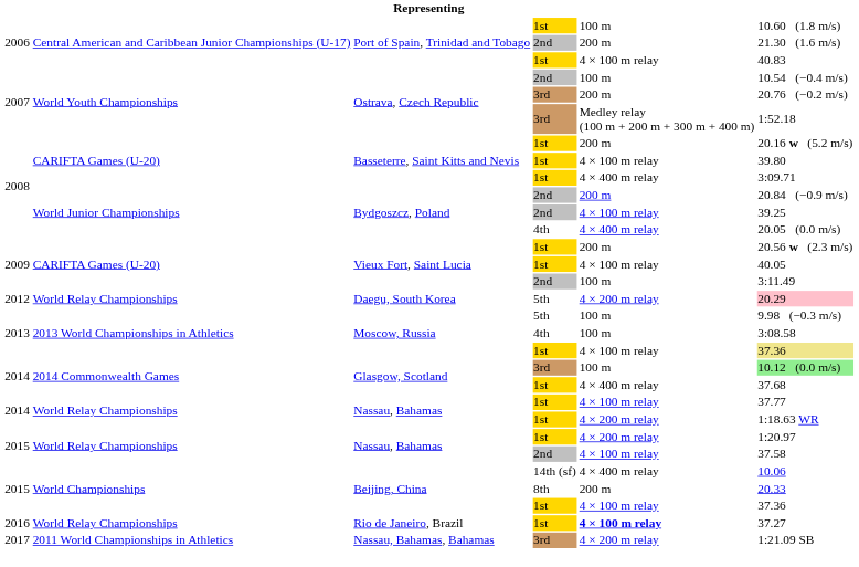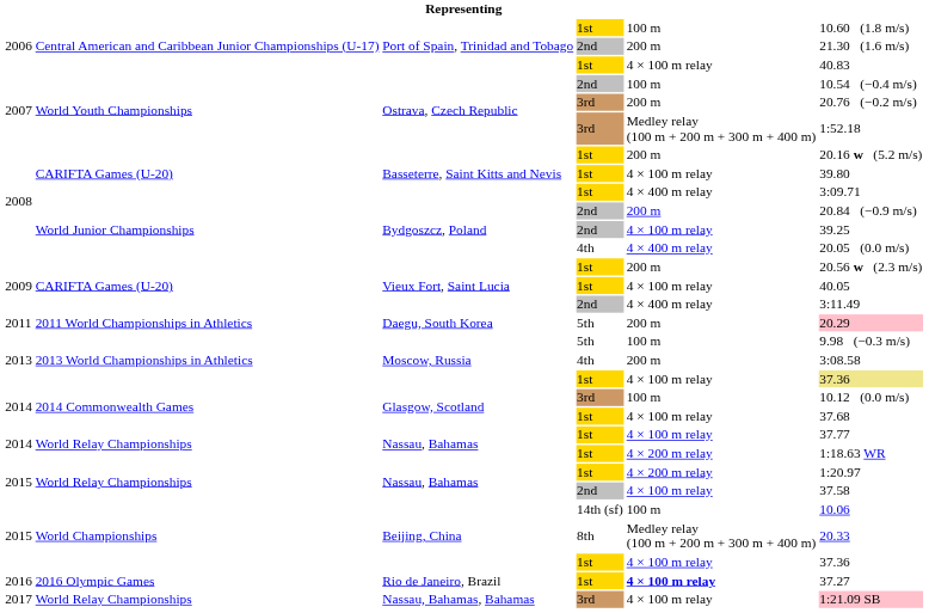 <table>
 <tr>
 <th colspan="6">Representing </th>
 </tr>
 <tr>
 <td rowspan = "3">2006</td>
 <td rowspan = "3"><a href='#'>Central American and Caribbean Junior Championships (U-17)</a></td>
 <td rowspan = "3"><a href='#'>Port of Spain</a>, <a href='#'>Trinidad and Tobago</a></td>
 <td bgcolor=gold>1st</td>
 <td>100 m</td>
 <td>10.60   (1.8 m/s)</td>
 </tr>
 <tr>
 <td bgcolor=silver>2nd</td>
 <td>200 m</td>
 <td>21.30   (1.6 m/s)</td>
 </tr>
 <tr>
 <td bgcolor=gold>1st</td>
 <td>4 × 100 m relay</td>
 <td>40.83</td>
 </tr>
 <tr>
 <td rowspan = "3">2007</td>
 <td rowspan = "3"><a href='#'>World Youth Championships</a></td>
 <td rowspan = "3"><a href='#'>Ostrava</a>, <a href='#'>Czech Republic</a></td>
 <td bgcolor=silver>2nd</td>
 <td>100 m</td>
 <td>10.54   (−0.4 m/s)</td>
 </tr>
 <tr>
 <td bgcolor=cc9966>3rd</td>
 <td>200 m</td>
 <td>20.76   (−0.2 m/s)</td>
 </tr>
 <tr>
 <td bgcolor=cc9966>3rd</td>
 <td>Medley relay <br> (100 m + 200 m + 300 m + 400 m)</td>
 <td>1:52.18</td>
 </tr>
 <tr>
 <td rowspan = "6">2008</td>
 <td rowspan = "3"><a href='#'>CARIFTA Games (U-20)</a></td>
 <td rowspan = "3"><a href='#'>Basseterre</a>, <a href='#'>Saint Kitts and Nevis</a></td>
 <td bgcolor=gold>1st</td>
 <td>200 m</td>
 <td>20.16 <strong>w</strong>   (5.2 m/s)</td>
 </tr>
 <tr>
 <td bgcolor=gold>1st</td>
 <td>4 × 100 m relay</td>
 <td>39.80</td>
 </tr>
 <tr>
 <td bgcolor=gold>1st</td>
 <td>4 × 400 m relay</td>
 <td>3:09.71</td>
 </tr>
 <tr>
 <td rowspan = "3"><a href='#'>World Junior Championships</a></td>
 <td rowspan = "3"><a href='#'>Bydgoszcz</a>, <a href='#'>Poland</a></td>
 <td bgcolor=silver>2nd</td>
 <td><a href='#'>200 m</a></td>
 <td>20.84   (−0.9 m/s)</td>
 </tr>
 <tr>
 <td bgcolor=silver>2nd</td>
 <td><a href='#'>4 × 100 m relay</a></td>
 <td>39.25</td>
 </tr>
 <tr>
 <td>4th</td>
 <td><a href='#'>4 × 400 m relay</a></td>
 <td>20.05   (0.0 m/s)</td>
 </tr>
 <tr>
 <td rowspan = "3">2009</td>
 <td rowspan = "3"><a href='#'>CARIFTA Games (U-20)</a></td>
 <td rowspan = "3"><a href='#'>Vieux Fort</a>, <a href='#'>Saint Lucia</a></td>
 <td bgcolor=gold>1st</td>
 <td>200 m</td>
 <td>20.56 <strong>w</strong>   (2.3 m/s)</td>
 </tr>
 <tr>
 <td bgcolor=gold>1st</td>
 <td>4 × 100 m relay</td>
 <td>40.05</td>
 </tr>
 <tr>
 <td bgcolor=silver>2nd</td>
-<td>100 m</td>
+<td>4 × 400 m relay</td>
 <td>3:11.49</td>
 </tr>
 <tr>
-<td rowspan = "1">2012</td>
-<td><a href='#'>World Relay Championships</a></td>
+<td rowspan = "1">2011</td>
+<td rowspan = "1"><a href='#'>2011 World Championships in Athletics</a></td>
 <td rowspan = "1"><a href='#'>Daegu, South Korea</a></td>
 <td bgcolor=white>5th</td>
-<td><a href='#'>4 × 200 m relay</a></td>
+<td>200 m</td>
 <td style="background: pink;">20.29</td>
 </tr>
 <tr>
 <td rowspan = "3">2013</td>
 <td rowspan = "3"><a href='#'>2013 World Championships in Athletics</a></td>
 <td rowspan = "3"><a href='#'>Moscow, Russia</a></td>
 <td bgcolor=white>5th</td>
 <td>100 m</td>
 <td>9.98   (−0.3 m/s)</td>
 </tr>
 <tr>
 <td bgcolor=white>4th</td>
-<td>100 m</td>
+<td>200 m</td>
 <td>3:08.58</td>
 </tr>
 <tr>
 <td bgcolor=gold>1st</td>
 <td>4 × 100 m relay</td>
 <td style="background: khaki;">37.36</td>
 </tr>
 <tr>
 <td rowspan = "2">2014</td>
 <td rowspan = "2"><a href='#'>2014 Commonwealth Games</a></td>
 <td rowspan = "2"><a href='#'>Glasgow, Scotland</a></td>
 <td bgcolor=cc9966>3rd</td>
 <td>100 m</td>
-<td style="background: lightgreen;">10.12   (0.0 m/s)</td>
+<td>10.12   (0.0 m/s)</td>
 </tr>
 <tr>
 <td bgcolor=gold>1st</td>
-<td>4 × 400 m relay</td>
+<td>4 × 100 m relay</td>
 <td>37.68</td>
 </tr>
 <tr>
 <td rowspan = "2">2014</td>
 <td rowspan = "2"><a href='#'>World Relay Championships</a></td>
 <td rowspan = "2"><a href='#'>Nassau</a>, <a href='#'>Bahamas</a></td>
 <td bgcolor=gold>1st</td>
 <td><a href='#'>4 × 100 m relay</a></td>
 <td>37.77</td>
 </tr>
 <tr>
 <td bgcolor=gold>1st</td>
 <td><a href='#'>4 × 200 m relay</a></td>
 <td>1:18.63 <a href='#'>WR</a></td>
 </tr>
 <tr>
 <td rowspan = "2">2015</td>
 <td rowspan = "2"><a href='#'>World Relay Championships</a></td>
 <td rowspan = "2"><a href='#'>Nassau</a>, <a href='#'>Bahamas</a></td>
 <td bgcolor=gold>1st</td>
 <td><a href='#'>4 × 200 m relay</a></td>
 <td>1:20.97</td>
 </tr>
 <tr>
 <td bgcolor=silver>2nd</td>
 <td><a href='#'>4 × 100 m relay</a></td>
 <td>37.58</td>
 </tr>
 <tr>
 <td rowspan = "3">2015</td>
 <td rowspan = "3"><a href='#'>World Championships</a></td>
 <td rowspan = "3"><a href='#'>Beijing, China</a></td>
 <td>14th (sf)</td>
-<td>4 × 400 m relay</td>
+<td>100 m</td>
 <td><a href='#'>10.06</a></td>
 </tr>
 <tr>
 <td bgcolor=white>8th</td>
-<td>200 m</td>
+<td>Medley relay <br> (100 m + 200 m + 300 m + 400 m)</td>
 <td><a href='#'>20.33</a></td>
 </tr>
 <tr>
 <td bgcolor=gold>1st</td>
 <td><a href='#'>4 × 100 m relay</a></td>
 <td>37.36</td>
 </tr>
 <tr>
 <td rowspan = "1">2016</td>
-<td><a href='#'>World Relay Championships</a></td>
+<td><a href='#'>2016 Olympic Games</a></td>
 <td><a href='#'>Rio de Janeiro</a>, Brazil</td>
 <td bgcolor=gold>1st</td>
 <td><strong><a href='#'>4 × 100 m relay</a></strong></td>
 <td>37.27</td>
 </tr>
 <tr>
 <td rowspan = "4">2017</td>
-<td rowspan = "1"><a href='#'>2011 World Championships in Athletics</a></td>
+<td><a href='#'>World Relay Championships</a></td>
 <td><a href='#'>Nassau, Bahamas</a>, <a href='#'>Bahamas</a></td>
 <td bgcolor=cc9966>3rd</td>
-<td><a href='#'>4 × 200 m relay</a></td>
-<td>1:21.09 SB</td>
+<td>4 × 100 m relay</td>
+<td style="background: pink;">1:21.09 SB</td>
 </tr>
 </table>
